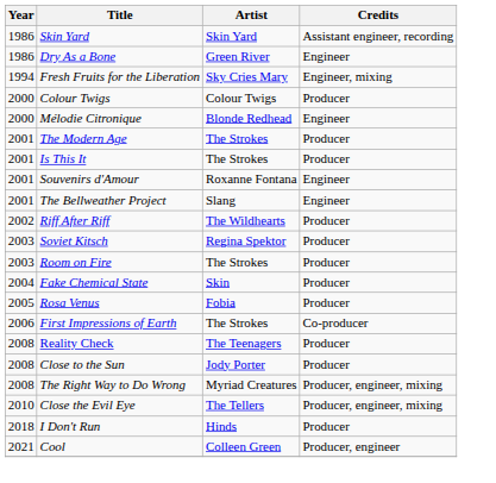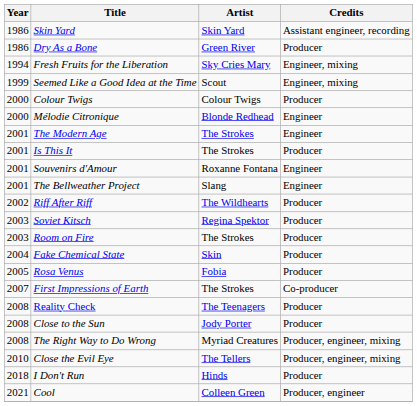 <table class="wikitable sortable">
 <tr>
 <th>Year</th>
 <th>Title</th>
 <th>Artist</th>
 <th>Credits</th>
 </tr>
 <tr>
 <td>1986</td>
 <td><em><a href='#'>Skin Yard</a></em></td>
 <td><a href='#'>Skin Yard</a></td>
 <td>Assistant engineer, recording</td>
 </tr>
 <tr>
 <td>1986</td>
 <td><em><a href='#'>Dry As a Bone</a></em></td>
 <td><a href='#'>Green River</a></td>
-<td>Engineer</td>
+<td>Producer</td>
 </tr>
 <tr>
 <td>1994</td>
 <td><em>Fresh Fruits for the Liberation</em></td>
 <td><a href='#'>Sky Cries Mary</a></td>
+<td>Engineer, mixing</td>
+</tr>
+<tr>
+<td>1999</td>
+<td><em>Seemed Like a Good Idea at the Time</em></td>
+<td>Scout</td>
 <td>Engineer, mixing</td>
 </tr>
 <tr>
 <td>2000</td>
 <td><em>Colour Twigs</em></td>
 <td>Colour Twigs</td>
 <td>Producer</td>
 </tr>
 <tr>
 <td>2000</td>
 <td><em>Mélodie Citronique</em></td>
 <td><a href='#'>Blonde Redhead</a></td>
 <td>Engineer</td>
 </tr>
 <tr>
 <td>2001</td>
 <td><em><a href='#'>The Modern Age</a></em></td>
 <td><a href='#'>The Strokes</a></td>
-<td>Producer</td>
+<td>Engineer</td>
 </tr>
 <tr>
 <td>2001</td>
 <td><em><a href='#'>Is This It</a></em></td>
 <td>The Strokes</td>
 <td>Producer</td>
 </tr>
 <tr>
 <td>2001</td>
 <td><em>Souvenirs d'Amour</em></td>
 <td>Roxanne Fontana</td>
 <td>Engineer</td>
 </tr>
 <tr>
 <td>2001</td>
 <td><em>The Bellweather Project</em></td>
 <td>Slang</td>
 <td>Engineer</td>
 </tr>
 <tr>
 <td>2002</td>
 <td><em><a href='#'>Riff After Riff</a></em></td>
 <td><a href='#'>The Wildhearts</a></td>
 <td>Producer</td>
 </tr>
 <tr>
 <td>2003</td>
 <td><em><a href='#'>Soviet Kitsch</a></em></td>
 <td><a href='#'>Regina Spektor</a></td>
 <td>Producer</td>
 </tr>
 <tr>
 <td>2003</td>
 <td><em><a href='#'>Room on Fire</a></em></td>
 <td>The Strokes</td>
 <td>Producer</td>
 </tr>
 <tr>
 <td>2004</td>
 <td><em><a href='#'>Fake Chemical State</a></em></td>
 <td><a href='#'>Skin</a></td>
 <td>Producer</td>
 </tr>
 <tr>
 <td>2005</td>
 <td><em><a href='#'>Rosa Venus</a></em></td>
 <td><a href='#'>Fobia</a></td>
 <td>Producer</td>
 </tr>
 <tr>
-<td>2006</td>
+<td>2007</td>
 <td><em><a href='#'>First Impressions of Earth</a></em></td>
 <td>The Strokes</td>
 <td>Co-producer</td>
 </tr>
 <tr>
 <td>2008</td>
 <td><a href='#'>Reality Check</a></td>
 <td><a href='#'>The Teenagers</a></td>
 <td>Producer</td>
 </tr>
 <tr>
 <td>2008</td>
 <td><em>Close to the Sun</em></td>
 <td><a href='#'>Jody Porter</a></td>
 <td>Producer</td>
 </tr>
 <tr>
 <td>2008</td>
 <td><em>The Right Way to Do Wrong</em></td>
 <td>Myriad Creatures</td>
 <td>Producer, engineer, mixing</td>
 </tr>
 <tr>
 <td>2010</td>
 <td><em>Close the Evil Eye</em></td>
 <td><a href='#'>The Tellers</a></td>
 <td>Producer, engineer, mixing</td>
 </tr>
 <tr>
 <td>2018</td>
 <td><em>I Don't Run</em></td>
 <td><a href='#'>Hinds</a></td>
 <td>Producer</td>
 </tr>
 <tr>
 <td>2021</td>
 <td><em>Cool</em></td>
 <td><a href='#'>Colleen Green</a></td>
 <td>Producer, engineer</td>
 </tr>
 <tr>
 </tr>
 </table>
